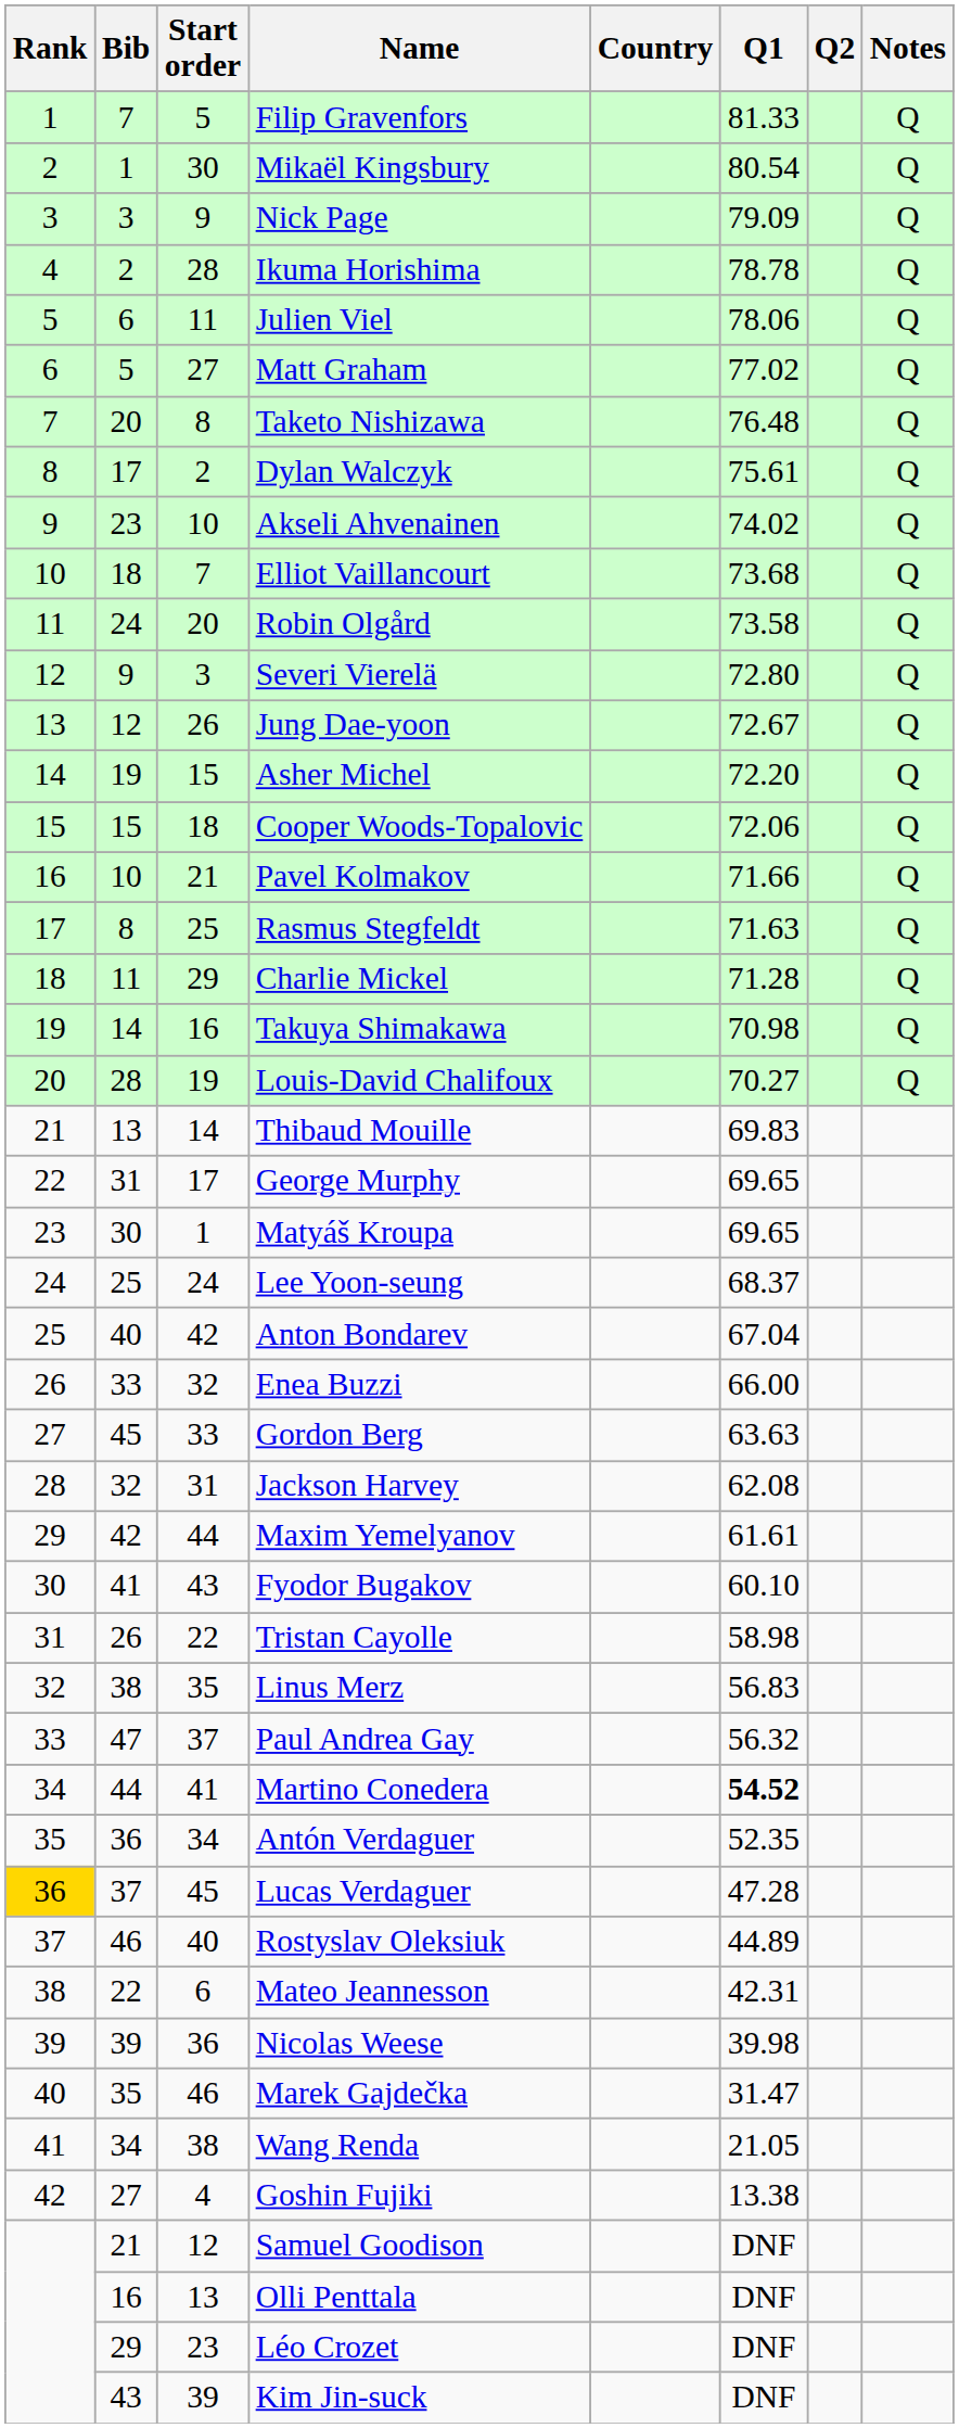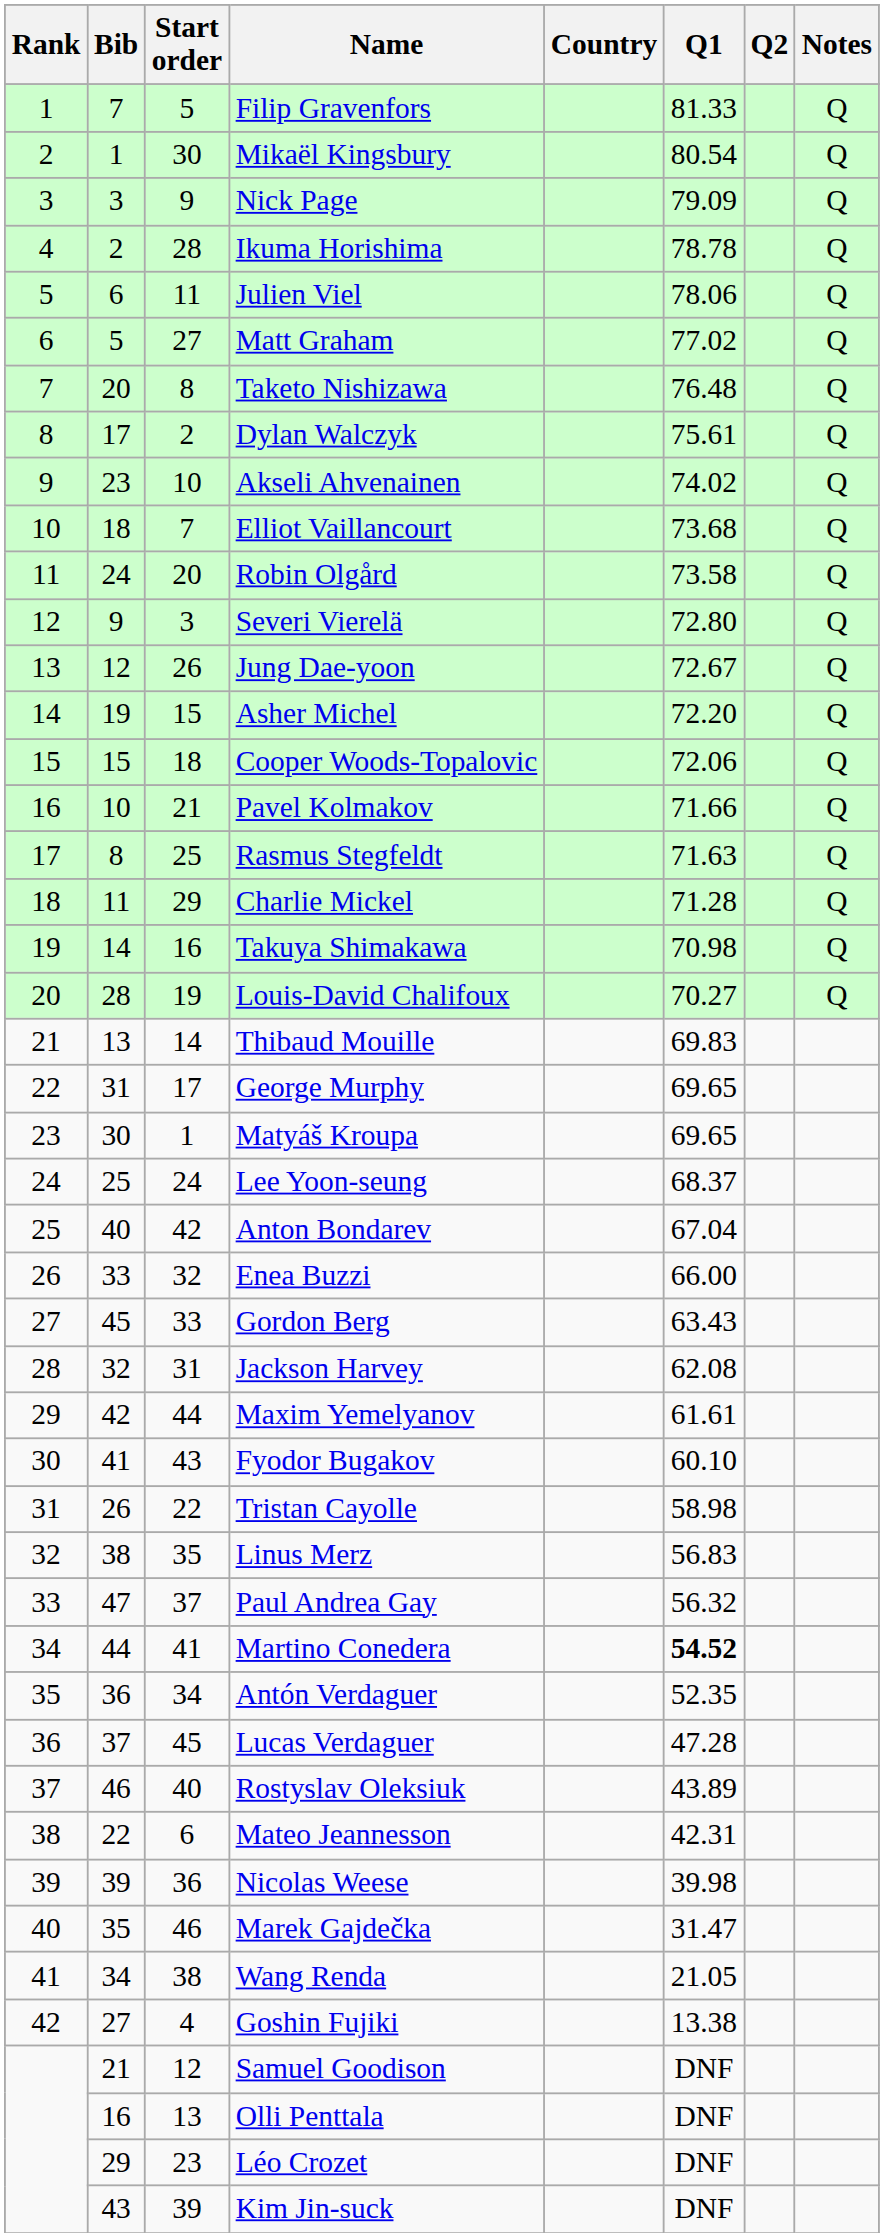 <table class="wikitable sortable" style="text-align:center">
 <tr>
 <th>Rank</th>
 <th>Bib</th>
 <th>Start<br>order</th>
 <th>Name</th>
 <th>Country</th>
 <th>Q1</th>
 <th>Q2</th>
 <th>Notes</th>
 </tr>
 <tr bgcolor=ccffcc>
 <td>1</td>
 <td>7</td>
 <td>5</td>
 <td align=left><a href='#'>Filip Gravenfors</a></td>
 <td align=left></td>
 <td>81.33</td>
 <td></td>
 <td>Q</td>
 </tr>
 <tr bgcolor=ccffcc>
 <td>2</td>
 <td>1</td>
 <td>30</td>
 <td align=left><a href='#'>Mikaël Kingsbury</a></td>
 <td align=left></td>
 <td>80.54</td>
 <td></td>
 <td>Q</td>
 </tr>
 <tr bgcolor=ccffcc>
 <td>3</td>
 <td>3</td>
 <td>9</td>
 <td align=left><a href='#'>Nick Page</a></td>
 <td align=left></td>
 <td>79.09</td>
 <td></td>
 <td>Q</td>
 </tr>
 <tr bgcolor=ccffcc>
 <td>4</td>
 <td>2</td>
 <td>28</td>
 <td align=left><a href='#'>Ikuma Horishima</a></td>
 <td align=left></td>
 <td>78.78</td>
 <td></td>
 <td>Q</td>
 </tr>
 <tr bgcolor=ccffcc>
 <td>5</td>
 <td>6</td>
 <td>11</td>
 <td align=left><a href='#'>Julien Viel</a></td>
 <td align=left></td>
 <td>78.06</td>
 <td></td>
 <td>Q</td>
 </tr>
 <tr bgcolor=ccffcc>
 <td>6</td>
 <td>5</td>
 <td>27</td>
 <td align=left><a href='#'>Matt Graham</a></td>
 <td align=left></td>
 <td>77.02</td>
 <td></td>
 <td>Q</td>
 </tr>
 <tr bgcolor=ccffcc>
 <td>7</td>
 <td>20</td>
 <td>8</td>
 <td align=left><a href='#'>Taketo Nishizawa</a></td>
 <td align=left></td>
 <td>76.48</td>
 <td></td>
 <td>Q</td>
 </tr>
 <tr bgcolor=ccffcc>
 <td>8</td>
 <td>17</td>
 <td>2</td>
 <td align=left><a href='#'>Dylan Walczyk</a></td>
 <td align=left></td>
 <td>75.61</td>
 <td></td>
 <td>Q</td>
 </tr>
 <tr bgcolor=ccffcc>
 <td>9</td>
 <td>23</td>
 <td>10</td>
 <td align=left><a href='#'>Akseli Ahvenainen</a></td>
 <td align=left></td>
 <td>74.02</td>
 <td></td>
 <td>Q</td>
 </tr>
 <tr bgcolor=ccffcc>
 <td>10</td>
 <td>18</td>
 <td>7</td>
 <td align=left><a href='#'>Elliot Vaillancourt</a></td>
 <td align=left></td>
 <td>73.68</td>
 <td></td>
 <td>Q</td>
 </tr>
 <tr bgcolor=ccffcc>
 <td>11</td>
 <td>24</td>
 <td>20</td>
 <td align=left><a href='#'>Robin Olgård</a></td>
 <td align=left></td>
 <td>73.58</td>
 <td></td>
 <td>Q</td>
 </tr>
 <tr bgcolor=ccffcc>
 <td>12</td>
 <td>9</td>
 <td>3</td>
 <td align=left><a href='#'>Severi Vierelä</a></td>
 <td align=left></td>
 <td>72.80</td>
 <td></td>
 <td>Q</td>
 </tr>
 <tr bgcolor=ccffcc>
 <td>13</td>
 <td>12</td>
 <td>26</td>
 <td align=left><a href='#'>Jung Dae-yoon</a></td>
 <td align=left></td>
 <td>72.67</td>
 <td></td>
 <td>Q</td>
 </tr>
 <tr bgcolor=ccffcc>
 <td>14</td>
 <td>19</td>
 <td>15</td>
 <td align=left><a href='#'>Asher Michel</a></td>
 <td align=left></td>
 <td>72.20</td>
 <td></td>
 <td>Q</td>
 </tr>
 <tr bgcolor=ccffcc>
 <td>15</td>
 <td>15</td>
 <td>18</td>
 <td align=left><a href='#'>Cooper Woods-Topalovic</a></td>
 <td align=left></td>
 <td>72.06</td>
 <td></td>
 <td>Q</td>
 </tr>
 <tr bgcolor=ccffcc>
 <td>16</td>
 <td>10</td>
 <td>21</td>
 <td align=left><a href='#'>Pavel Kolmakov</a></td>
 <td align=left></td>
 <td>71.66</td>
 <td></td>
 <td>Q</td>
 </tr>
 <tr bgcolor=ccffcc>
 <td>17</td>
 <td>8</td>
 <td>25</td>
 <td align=left><a href='#'>Rasmus Stegfeldt</a></td>
 <td align=left></td>
 <td>71.63</td>
 <td></td>
 <td>Q</td>
 </tr>
 <tr bgcolor=ccffcc>
 <td>18</td>
 <td>11</td>
 <td>29</td>
 <td align=left><a href='#'>Charlie Mickel</a></td>
 <td align=left></td>
 <td>71.28</td>
 <td></td>
 <td>Q</td>
 </tr>
 <tr bgcolor=ccffcc>
 <td>19</td>
 <td>14</td>
 <td>16</td>
 <td align=left><a href='#'>Takuya Shimakawa</a></td>
 <td align=left></td>
 <td>70.98</td>
 <td></td>
 <td>Q</td>
 </tr>
 <tr bgcolor=ccffcc>
 <td>20</td>
 <td>28</td>
 <td>19</td>
 <td align=left><a href='#'>Louis-David Chalifoux</a></td>
 <td align=left></td>
 <td>70.27</td>
 <td></td>
 <td>Q</td>
 </tr>
 <tr>
 <td>21</td>
 <td>13</td>
 <td>14</td>
 <td align=left><a href='#'>Thibaud Mouille</a></td>
 <td align=left></td>
 <td>69.83</td>
 <td></td>
 <td></td>
 </tr>
 <tr>
 <td>22</td>
 <td>31</td>
 <td>17</td>
 <td align=left><a href='#'>George Murphy</a></td>
 <td align=left></td>
 <td>69.65</td>
 <td></td>
 <td></td>
 </tr>
 <tr>
 <td>23</td>
 <td>30</td>
 <td>1</td>
 <td align=left><a href='#'>Matyáš Kroupa</a></td>
 <td align=left></td>
 <td>69.65</td>
 <td></td>
 <td></td>
 </tr>
 <tr>
 <td>24</td>
 <td>25</td>
 <td>24</td>
 <td align=left><a href='#'>Lee Yoon-seung</a></td>
 <td align=left></td>
 <td>68.37</td>
 <td></td>
 <td></td>
 </tr>
 <tr>
 <td>25</td>
 <td>40</td>
 <td>42</td>
 <td align=left><a href='#'>Anton Bondarev</a></td>
 <td align=left></td>
 <td>67.04</td>
 <td></td>
 <td></td>
 </tr>
 <tr>
 <td>26</td>
 <td>33</td>
 <td>32</td>
 <td align=left><a href='#'>Enea Buzzi</a></td>
 <td align=left></td>
 <td>66.00</td>
 <td></td>
 <td></td>
 </tr>
 <tr>
 <td>27</td>
 <td>45</td>
 <td>33</td>
 <td align=left><a href='#'>Gordon Berg</a></td>
 <td align=left></td>
-<td>63.63</td>
+<td>63.43</td>
 <td></td>
 <td></td>
 </tr>
 <tr>
 <td>28</td>
 <td>32</td>
 <td>31</td>
 <td align=left><a href='#'>Jackson Harvey</a></td>
 <td align=left></td>
 <td>62.08</td>
 <td></td>
 <td></td>
 </tr>
 <tr>
 <td>29</td>
 <td>42</td>
 <td>44</td>
 <td align=left><a href='#'>Maxim Yemelyanov</a></td>
 <td align=left></td>
 <td>61.61</td>
 <td></td>
 <td></td>
 </tr>
 <tr>
 <td>30</td>
 <td>41</td>
 <td>43</td>
 <td align=left><a href='#'>Fyodor Bugakov</a></td>
 <td align=left></td>
 <td>60.10</td>
 <td></td>
 <td></td>
 </tr>
 <tr>
 <td>31</td>
 <td>26</td>
 <td>22</td>
 <td align=left><a href='#'>Tristan Cayolle</a></td>
 <td align=left></td>
 <td>58.98</td>
 <td></td>
 <td></td>
 </tr>
 <tr>
 <td>32</td>
 <td>38</td>
 <td>35</td>
 <td align=left><a href='#'>Linus Merz</a></td>
 <td align=left></td>
 <td>56.83</td>
 <td></td>
 <td></td>
 </tr>
 <tr>
 <td>33</td>
 <td>47</td>
 <td>37</td>
 <td align=left><a href='#'>Paul Andrea Gay</a></td>
 <td align=left></td>
 <td>56.32</td>
 <td></td>
 <td></td>
 </tr>
 <tr>
 <td>34</td>
 <td>44</td>
 <td>41</td>
 <td align=left><a href='#'>Martino Conedera</a></td>
 <td align=left></td>
 <td><strong>54.52</strong></td>
 <td></td>
 <td></td>
 </tr>
 <tr>
 <td>35</td>
 <td>36</td>
 <td>34</td>
 <td align=left><a href='#'>Antón Verdaguer</a></td>
 <td align=left></td>
 <td>52.35</td>
 <td></td>
 <td></td>
 </tr>
 <tr>
-<td style="background: gold;">36</td>
+<td>36</td>
 <td>37</td>
 <td>45</td>
 <td align=left><a href='#'>Lucas Verdaguer</a></td>
 <td align=left></td>
 <td>47.28</td>
 <td></td>
 <td></td>
 </tr>
 <tr>
 <td>37</td>
 <td>46</td>
 <td>40</td>
 <td align=left><a href='#'>Rostyslav Oleksiuk</a></td>
 <td align=left></td>
-<td>44.89</td>
+<td>43.89</td>
 <td></td>
 <td></td>
 </tr>
 <tr>
 <td>38</td>
 <td>22</td>
 <td>6</td>
 <td align=left><a href='#'>Mateo Jeannesson</a></td>
 <td align=left></td>
 <td>42.31</td>
 <td></td>
 <td></td>
 </tr>
 <tr>
 <td>39</td>
 <td>39</td>
 <td>36</td>
 <td align=left><a href='#'>Nicolas Weese</a></td>
 <td align=left></td>
 <td>39.98</td>
 <td></td>
 <td></td>
 </tr>
 <tr>
 <td>40</td>
 <td>35</td>
 <td>46</td>
 <td align=left><a href='#'>Marek Gajdečka</a></td>
 <td align=left></td>
 <td>31.47</td>
 <td></td>
 <td></td>
 </tr>
 <tr>
 <td>41</td>
 <td>34</td>
 <td>38</td>
 <td align=left><a href='#'>Wang Renda</a></td>
 <td align=left></td>
 <td>21.05</td>
 <td></td>
 <td></td>
 </tr>
 <tr>
 <td>42</td>
 <td>27</td>
 <td>4</td>
 <td align=left><a href='#'>Goshin Fujiki</a></td>
 <td align=left></td>
 <td>13.38</td>
 <td></td>
 <td></td>
 </tr>
 <tr>
 <td rowspan=4></td>
 <td>21</td>
 <td>12</td>
 <td align=left><a href='#'>Samuel Goodison</a></td>
 <td align=left></td>
 <td>DNF</td>
 <td></td>
 <td></td>
 </tr>
 <tr>
 <td>16</td>
 <td>13</td>
 <td align=left><a href='#'>Olli Penttala</a></td>
 <td align=left></td>
 <td>DNF</td>
 <td></td>
 <td></td>
 </tr>
 <tr>
 <td>29</td>
 <td>23</td>
 <td align=left><a href='#'>Léo Crozet</a></td>
 <td align=left></td>
 <td>DNF</td>
 <td></td>
 <td></td>
 </tr>
 <tr>
 <td>43</td>
 <td>39</td>
 <td align=left><a href='#'>Kim Jin-suck</a></td>
 <td align=left></td>
 <td>DNF</td>
 <td></td>
 <td></td>
 </tr>
 </table>
